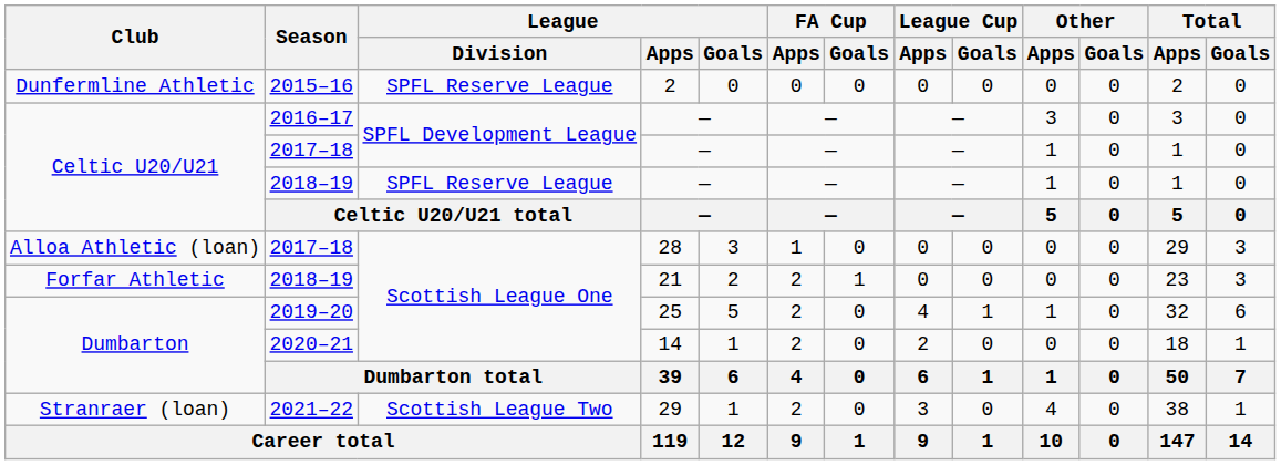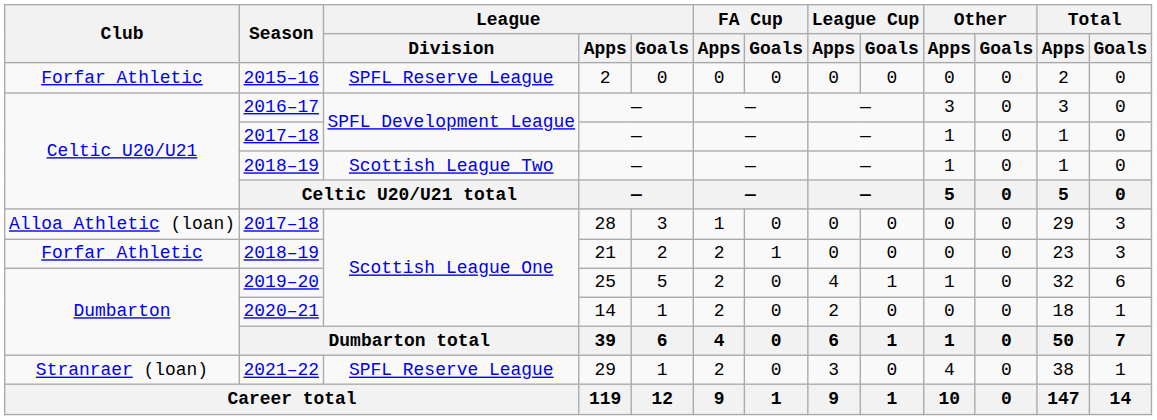 <table class="wikitable" style="text-align:center">
 <tr>
 <th rowspan="2">Club</th>
 <th rowspan="2">Season</th>
 <th colspan="3">League</th>
 <th colspan="2">FA Cup</th>
 <th colspan="2">League Cup</th>
 <th colspan="2">Other</th>
 <th colspan="2">Total</th>
 </tr>
 <tr>
 <th>Division</th>
 <th>Apps</th>
 <th>Goals</th>
 <th>Apps</th>
 <th>Goals</th>
 <th>Apps</th>
 <th>Goals</th>
 <th>Apps</th>
 <th>Goals</th>
 <th>Apps</th>
 <th>Goals</th>
 </tr>
 <tr>
-<td><a href='#'>Dunfermline Athletic</a></td>
+<td><a href='#'>Forfar Athletic</a></td>
 <td><a href='#'>2015–16</a></td>
 <td><a href='#'>SPFL Reserve League</a></td>
 <td>2</td>
 <td>0</td>
 <td>0</td>
 <td>0</td>
 <td>0</td>
 <td>0</td>
 <td>0</td>
 <td>0</td>
 <td>2</td>
 <td>0</td>
 </tr>
 <tr>
 <td rowspan="4"><a href='#'>Celtic U20/U21</a></td>
 <td><a href='#'>2016–17</a></td>
 <td rowspan="2"><a href='#'>SPFL Development League</a></td>
 <td colspan="2">—</td>
 <td colspan="2">—</td>
 <td colspan="2">—</td>
 <td>3</td>
 <td>0</td>
 <td>3</td>
 <td>0</td>
 </tr>
 <tr>
 <td><a href='#'>2017–18</a></td>
 <td colspan="2">—</td>
 <td colspan="2">—</td>
 <td colspan="2">—</td>
 <td>1</td>
 <td>0</td>
 <td>1</td>
 <td>0</td>
 </tr>
 <tr>
 <td><a href='#'>2018–19</a></td>
-<td><a href='#'>SPFL Reserve League</a></td>
+<td><a href='#'>Scottish League Two</a></td>
 <td colspan="2">—</td>
 <td colspan="2">—</td>
 <td colspan="2">—</td>
 <td>1</td>
 <td>0</td>
 <td>1</td>
 <td>0</td>
 </tr>
 <tr>
 <th colspan="2">Celtic U20/U21 total</th>
 <th colspan="2">—</th>
 <th colspan="2">—</th>
 <th colspan="2">—</th>
 <th>5</th>
 <th>0</th>
 <th>5</th>
 <th>0</th>
 </tr>
 <tr>
 <td><a href='#'>Alloa Athletic</a> (loan)</td>
 <td><a href='#'>2017–18</a></td>
 <td rowspan="4"><a href='#'>Scottish League One</a></td>
 <td>28</td>
 <td>3</td>
 <td>1</td>
 <td>0</td>
 <td>0</td>
 <td>0</td>
 <td>0</td>
 <td>0</td>
 <td>29</td>
 <td>3</td>
 </tr>
 <tr>
 <td><a href='#'>Forfar Athletic</a></td>
 <td><a href='#'>2018–19</a></td>
 <td>21</td>
 <td>2</td>
 <td>2</td>
 <td>1</td>
 <td>0</td>
 <td>0</td>
 <td>0</td>
 <td>0</td>
 <td>23</td>
 <td>3</td>
 </tr>
 <tr>
 <td rowspan="3"><a href='#'>Dumbarton</a></td>
 <td><a href='#'>2019–20</a></td>
 <td>25</td>
 <td>5</td>
 <td>2</td>
 <td>0</td>
 <td>4</td>
 <td>1</td>
 <td>1</td>
 <td>0</td>
 <td>32</td>
 <td>6</td>
 </tr>
 <tr>
 <td><a href='#'>2020–21</a></td>
 <td>14</td>
 <td>1</td>
 <td>2</td>
 <td>0</td>
 <td>2</td>
 <td>0</td>
 <td>0</td>
 <td>0</td>
 <td>18</td>
 <td>1</td>
 </tr>
 <tr>
 <th colspan="2">Dumbarton total</th>
 <th>39</th>
 <th>6</th>
 <th>4</th>
 <th>0</th>
 <th>6</th>
 <th>1</th>
 <th>1</th>
 <th>0</th>
 <th>50</th>
 <th>7</th>
 </tr>
 <tr>
 <td><a href='#'>Stranraer</a> (loan)</td>
 <td><a href='#'>2021–22</a></td>
-<td><a href='#'>Scottish League Two</a></td>
+<td><a href='#'>SPFL Reserve League</a></td>
 <td>29</td>
 <td>1</td>
 <td>2</td>
 <td>0</td>
 <td>3</td>
 <td>0</td>
 <td>4</td>
 <td>0</td>
 <td>38</td>
 <td>1</td>
 </tr>
 <tr>
 <th colspan="3">Career total</th>
 <th>119</th>
 <th>12</th>
 <th>9</th>
 <th>1</th>
 <th>9</th>
 <th>1</th>
 <th>10</th>
 <th>0</th>
 <th>147</th>
 <th>14</th>
 </tr>
 </table>
